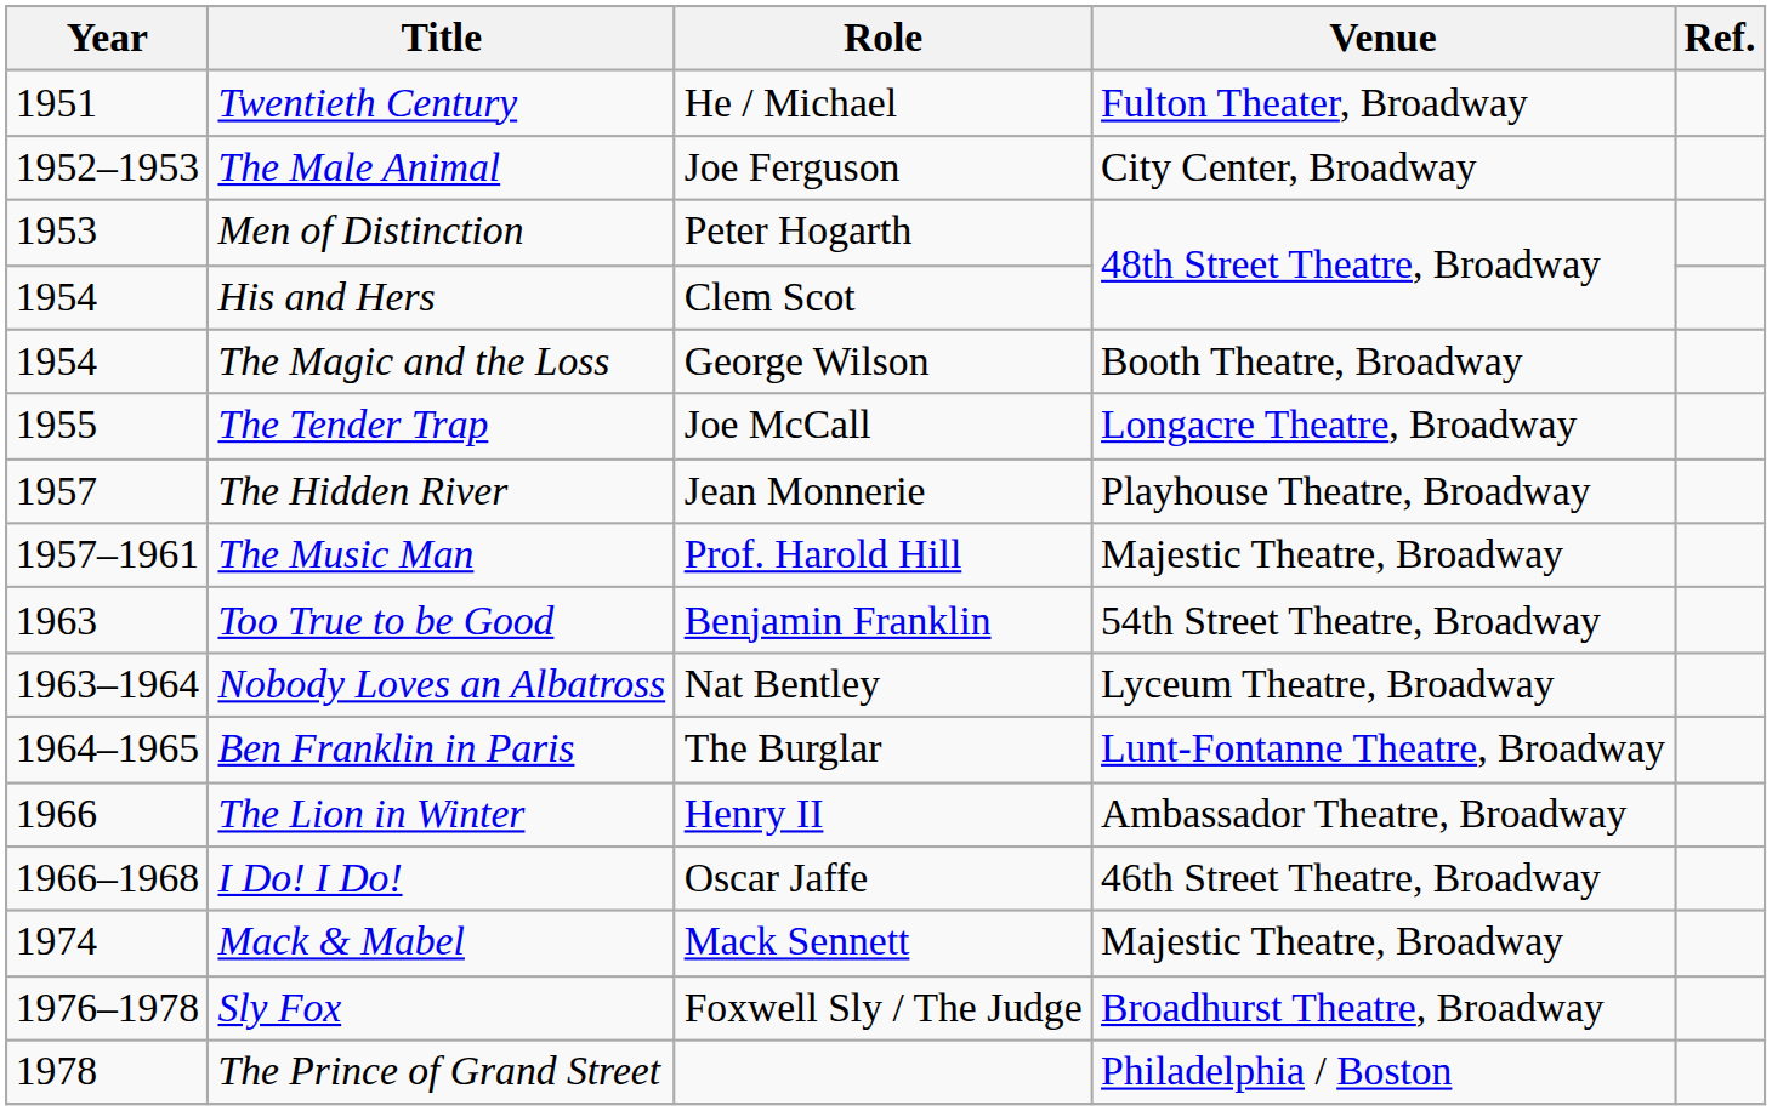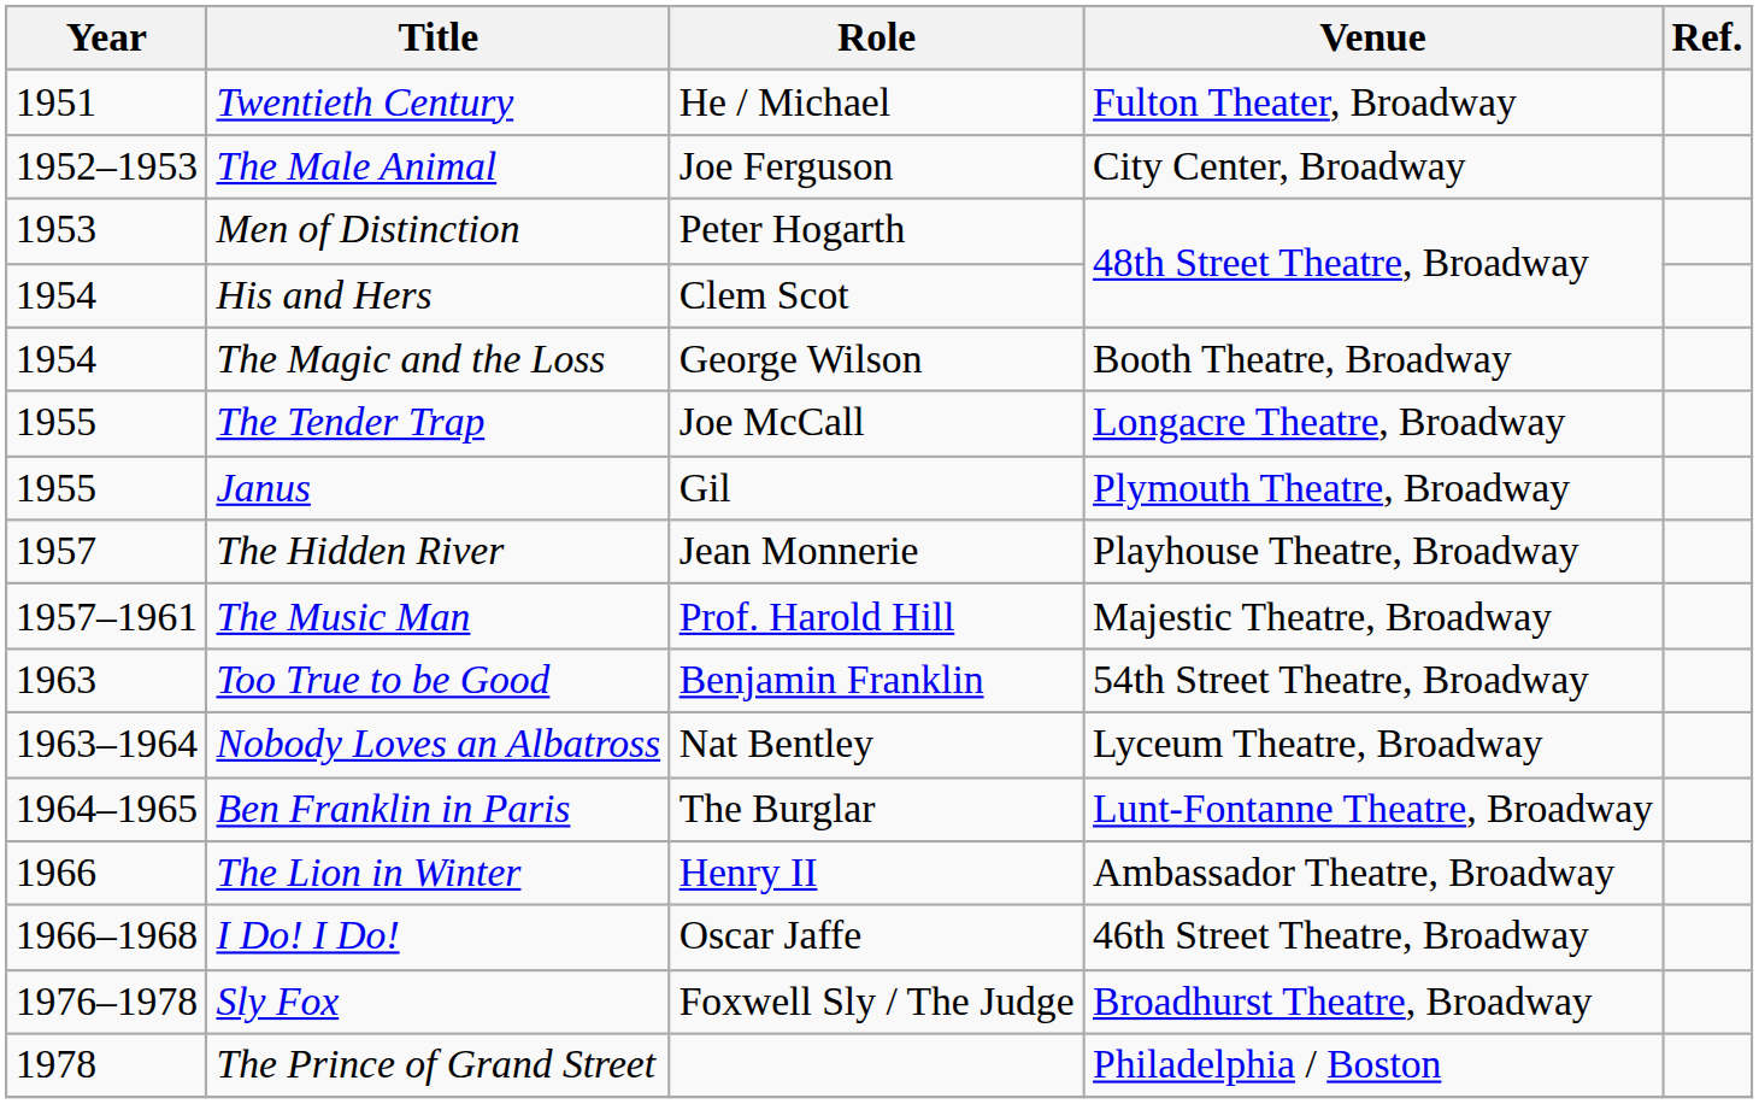 <table class="wikitable">
 <tr>
 <th>Year</th>
 <th>Title</th>
 <th>Role</th>
 <th>Venue</th>
 <th>Ref.</th>
 </tr>
 <tr>
 <td>1951</td>
 <td><em><a href='#'>Twentieth Century</a></em></td>
 <td>He / Michael</td>
 <td><a href='#'>Fulton Theater</a>, Broadway</td>
 <td></td>
 </tr>
 <tr>
 <td>1952–1953</td>
 <td><em><a href='#'>The Male Animal</a></em></td>
 <td>Joe Ferguson</td>
 <td>City Center, Broadway</td>
 <td></td>
 </tr>
 <tr>
 <td>1953</td>
 <td><em>Men of Distinction</em></td>
 <td>Peter Hogarth</td>
 <td rowspan=2><a href='#'>48th Street Theatre</a>, Broadway</td>
 <td></td>
 </tr>
 <tr>
 <td>1954</td>
 <td><em>His and Hers</em></td>
 <td>Clem Scot</td>
 <td></td>
 </tr>
 <tr>
 <td>1954</td>
 <td><em>The Magic and the Loss</em></td>
 <td>George Wilson</td>
 <td>Booth Theatre, Broadway</td>
 <td></td>
 </tr>
 <tr>
 <td>1955</td>
 <td><em><a href='#'>The Tender Trap</a></em></td>
 <td>Joe McCall</td>
 <td><a href='#'>Longacre Theatre</a>, Broadway</td>
+<td></td>
+</tr>
+<tr>
+<td>1955</td>
+<td><em><a href='#'>Janus</a></em></td>
+<td>Gil</td>
+<td><a href='#'>Plymouth Theatre</a>, Broadway</td>
 <td></td>
 </tr>
 <tr>
 <td>1957</td>
 <td><em>The Hidden River</em></td>
 <td>Jean Monnerie</td>
 <td>Playhouse Theatre, Broadway</td>
 <td></td>
 </tr>
 <tr>
 <td>1957–1961</td>
 <td><em><a href='#'>The Music Man</a></em></td>
 <td><a href='#'>Prof. Harold Hill</a></td>
 <td>Majestic Theatre, Broadway</td>
 <td></td>
 </tr>
 <tr>
 <td>1963</td>
 <td><em><a href='#'>Too True to be Good</a></em></td>
 <td><a href='#'>Benjamin Franklin</a></td>
 <td>54th Street Theatre, Broadway</td>
 <td></td>
 </tr>
 <tr>
 <td>1963–1964</td>
 <td><em><a href='#'>Nobody Loves an Albatross</a></em></td>
 <td>Nat Bentley</td>
 <td>Lyceum Theatre, Broadway</td>
 <td></td>
 </tr>
 <tr>
 <td>1964–1965</td>
 <td><em><a href='#'>Ben Franklin in Paris</a></em></td>
 <td>The Burglar</td>
 <td><a href='#'>Lunt-Fontanne Theatre</a>, Broadway</td>
 <td></td>
 </tr>
 <tr>
 <td>1966</td>
 <td><em><a href='#'>The Lion in Winter</a></em></td>
 <td><a href='#'>Henry II</a></td>
 <td>Ambassador Theatre, Broadway</td>
 <td></td>
 </tr>
 <tr>
 <td>1966–1968</td>
 <td><em><a href='#'>I Do! I Do!</a></em></td>
 <td>Oscar Jaffe</td>
 <td>46th Street Theatre, Broadway</td>
 <td></td>
 </tr>
 <tr>
-<td>1974</td>
-<td><em><a href='#'>Mack & Mabel</a></em></td>
-<td><a href='#'>Mack Sennett</a></td>
-<td>Majestic Theatre, Broadway</td>
-<td></td>
-</tr>
-<tr>
 <td>1976–1978</td>
 <td><em><a href='#'>Sly Fox</a></em></td>
 <td>Foxwell Sly / The Judge</td>
 <td><a href='#'>Broadhurst Theatre</a>, Broadway</td>
 </tr>
 <tr>
 <td>1978</td>
 <td><em>The Prince of Grand Street</em></td>
 <td></td>
 <td><a href='#'>Philadelphia</a> / <a href='#'>Boston</a></td>
 <td></td>
 </tr>
 <tr>
 </tr>
 </table>
